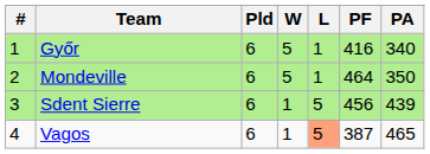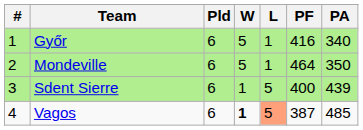 <table class=wikitable>
 <tr align=center>
 </tr>
 <tr>
 <th width=20>#</th>
 <th width=175>Team</th>
 <th width=20>Pld</th>
 <th width=20>W</th>
 <th width=20>L</th>
 <th width=30>PF</th>
 <th width=30>PA</th>
 </tr>
 <tr bgcolor=B0EE90>
 <td>1</td>
 <td align="left"> <a href='#'>Győr</a></td>
 <td>6</td>
 <td>5</td>
 <td>1</td>
 <td>416</td>
 <td>340</td>
 </tr>
 <tr bgcolor=B0EE90>
 <td>2</td>
 <td align="left"> <a href='#'>Mondeville</a></td>
 <td>6</td>
 <td>5</td>
 <td>1</td>
 <td>464</td>
 <td>350</td>
 </tr>
 <tr bgcolor=B0EE90>
 <td>3</td>
 <td align="left"> <a href='#'>Sdent Sierre</a></td>
 <td>6</td>
 <td>1</td>
 <td>5</td>
-<td>456</td>
+<td>400</td>
 <td>439</td>
 </tr>
 <tr>
 <td>4</td>
 <td align="left"> <a href='#'>Vagos</a></td>
 <td>6</td>
-<td>1</td>
+<td><strong>1</strong></td>
 <td style="background: lightsalmon;">5</td>
 <td>387</td>
-<td>465</td>
+<td>485</td>
 </tr>
 </table>
